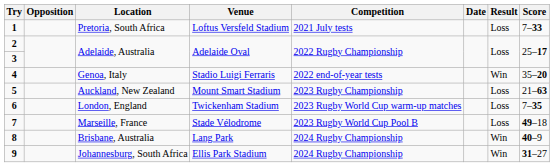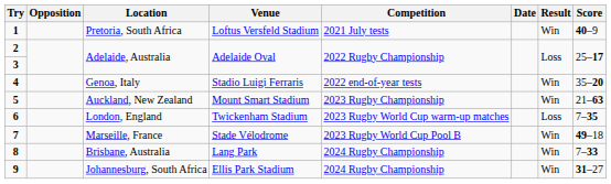 <table class="wikitable sortable" style="font-size:100%">
 <tr>
 <th>Try</th>
 <th>Opposition</th>
 <th>Location</th>
 <th>Venue</th>
 <th>Competition</th>
 <th>Date</th>
 <th>Result</th>
 <th>Score</th>
 </tr>
 <tr>
 <td align="center"><strong>1</strong></td>
 <td></td>
 <td><a href='#'>Pretoria</a>, South Africa</td>
 <td><a href='#'>Loftus Versfeld Stadium</a></td>
 <td><a href='#'>2021 July tests</a></td>
 <td></td>
-<td>Loss</td>
-<td>7–<strong>33</strong></td>
+<td>Win</td>
+<td><strong>40</strong>–9</td>
 </tr>
 <tr>
 <td align="center"><strong>2</strong></td>
 <td rowspan="2"></td>
 <td rowspan="2"><a href='#'>Adelaide</a>, Australia</td>
 <td rowspan="2"><a href='#'>Adelaide Oval</a></td>
 <td rowspan="2"><a href='#'>2022 Rugby Championship</a></td>
 <td rowspan="2"></td>
 <td rowspan="2">Loss</td>
 <td rowspan="2">25–<strong>17</strong></td>
 </tr>
 <tr>
 <td align="center"><strong>3</strong></td>
 </tr>
 <tr>
 <td align="center"><strong>4</strong></td>
 <td></td>
 <td><a href='#'>Genoa</a>, Italy</td>
 <td><a href='#'>Stadio Luigi Ferraris</a></td>
 <td><a href='#'>2022 end-of-year tests</a></td>
 <td></td>
 <td>Win</td>
 <td>35–<strong>20</strong></td>
 </tr>
 <tr>
 <td align="center"><strong>5</strong></td>
 <td></td>
 <td><a href='#'>Auckland</a>, New Zealand</td>
 <td><a href='#'>Mount Smart Stadium</a></td>
 <td><a href='#'>2023 Rugby Championship</a></td>
 <td></td>
-<td>Loss</td>
+<td>Win</td>
 <td>21–<strong>63</strong></td>
 </tr>
 <tr>
 <td align="center"><strong>6</strong></td>
 <td></td>
 <td><a href='#'>London</a>, England</td>
 <td><a href='#'>Twickenham Stadium</a></td>
 <td><a href='#'>2023 Rugby World Cup warm-up matches</a></td>
 <td></td>
 <td>Loss</td>
 <td>7–<strong>35</strong></td>
 </tr>
 <tr>
 <td align="center"><strong>7</strong></td>
 <td></td>
 <td><a href='#'>Marseille</a>, France</td>
 <td><a href='#'>Stade Vélodrome</a></td>
 <td><a href='#'>2023 Rugby World Cup Pool B</a></td>
 <td></td>
-<td>Loss</td>
+<td>Win</td>
 <td><strong>49</strong>–18</td>
 </tr>
 <tr>
 <td align="center"><strong>8</strong></td>
 <td></td>
 <td><a href='#'>Brisbane</a>, Australia</td>
 <td><a href='#'>Lang Park</a></td>
 <td><a href='#'>2024 Rugby Championship</a></td>
 <td></td>
 <td>Win</td>
-<td><strong>40</strong>–9</td>
+<td>7–<strong>33</strong></td>
 </tr>
 <tr>
 <td align="center"><strong>9</strong></td>
 <td></td>
 <td><a href='#'>Johannesburg</a>, South Africa</td>
 <td><a href='#'>Ellis Park Stadium</a></td>
 <td><a href='#'>2024 Rugby Championship</a></td>
 <td></td>
 <td>Win</td>
 <td><strong>31</strong>–27</td>
 </tr>
 </table>
